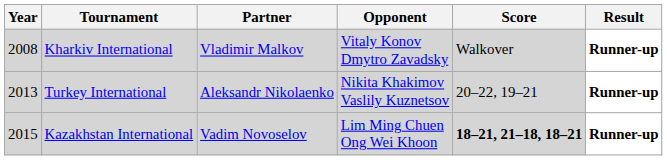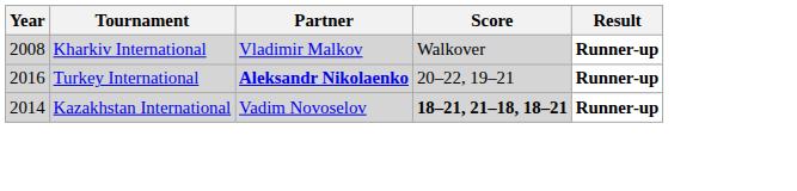 <table class="sortable wikitable" style="font-size: 90%;">
 <tr>
 <th>Year</th>
 <th>Tournament</th>
 <th>Partner</th>
-<th>Opponent</th>
 <th>Score</th>
 <th>Result</th>
 </tr>
 <tr style="background:#D5D5D5">
 <td align="center">2008</td>
 <td align="left"><a href='#'>Kharkiv International</a></td>
 <td align="left"> <a href='#'>Vladimir Malkov</a></td>
-<td align="left"> <a href='#'>Vitaly Konov</a><br> <a href='#'>Dmytro Zavadsky</a></td>
 <td align="left">Walkover</td>
 <td style="text-align:left; background:white"> <strong>Runner-up</strong></td>
 </tr>
 <tr style="background:#D5D5D5">
-<td align="center">2013</td>
+<td align="center">2016</td>
 <td align="left"><a href='#'>Turkey International</a></td>
-<td align="left"> <a href='#'>Aleksandr Nikolaenko</a></td>
-<td align="left"> <a href='#'>Nikita Khakimov</a><br> <a href='#'>Vaslily Kuznetsov</a></td>
+<td align="left"><strong> <a href='#'>Aleksandr Nikolaenko</a></strong></td>
 <td align="left">20–22, 19–21</td>
 <td style="text-align:left; background:white"> <strong>Runner-up</strong></td>
 </tr>
 <tr style="background:#D5D5D5">
-<td align="center">2015</td>
+<td align="center">2014</td>
 <td align="left"><a href='#'>Kazakhstan International</a></td>
 <td align="left"> <a href='#'>Vadim Novoselov</a></td>
-<td align="left"> <a href='#'>Lim Ming Chuen</a><br> <a href='#'>Ong Wei Khoon</a></td>
 <td align="left"><strong>18–21, 21–18, 18–21</strong></td>
 <td style="text-align:left; background:white"> <strong>Runner-up</strong></td>
 </tr>
 </table>
